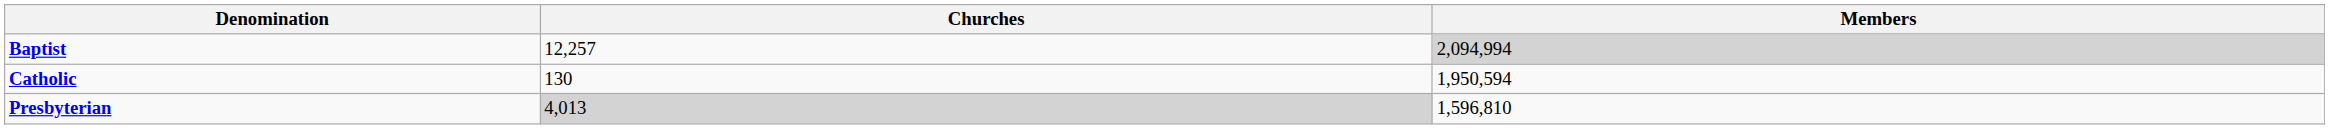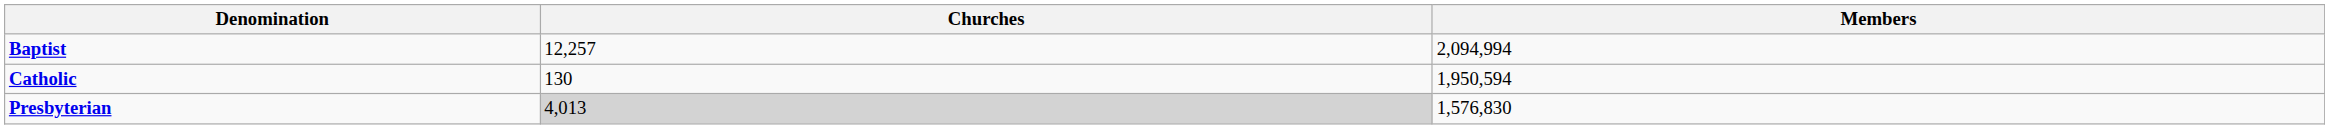 <table class="wikitable sortable" style="width:100%;" style="text-align:center;">
 <tr>
 <th style="width:15%;">Denomination</th>
 <th style="width:25%;">Churches</th>
 <th style="width:25%;">Members</th>
 </tr>
 <tr>
 <td><strong><a href='#'>Baptist</a></strong></td>
 <td>12,257</td>
-<td style="background: lightgrey;">2,094,994</td>
+<td>2,094,994</td>
 </tr>
 <tr>
 <td><strong><a href='#'>Catholic</a></strong></td>
 <td>130</td>
 <td>1,950,594</td>
 </tr>
 <tr>
 <td><strong><a href='#'>Presbyterian</a></strong></td>
 <td style="background: lightgrey;">4,013</td>
-<td>1,596,810</td>
+<td>1,576,830</td>
 </tr>
 </table>
